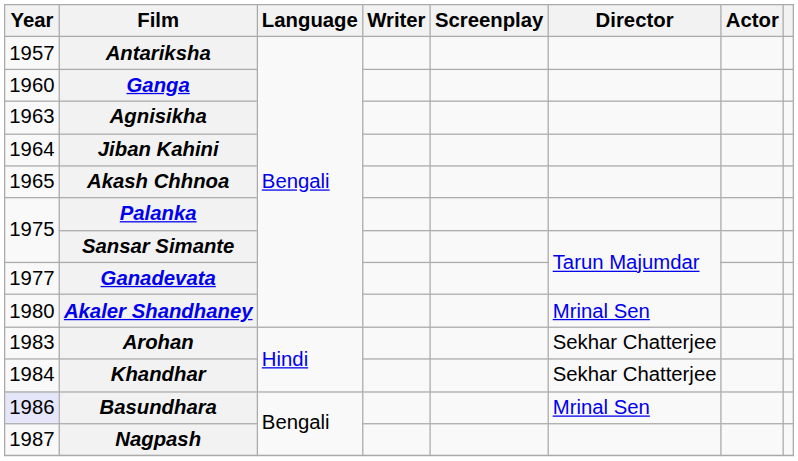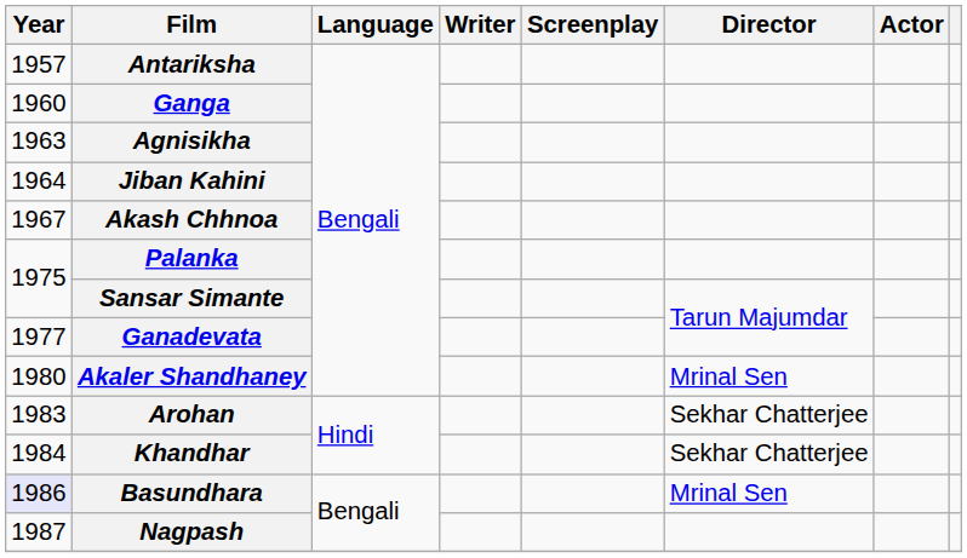 <table class="wikitable">
 <tr>
 <th>Year</th>
 <th>Film</th>
 <th>Language</th>
 <th>Writer</th>
 <th>Screenplay</th>
 <th>Director</th>
 <th>Actor</th>
 <th></th>
 </tr>
 <tr>
 <td>1957</td>
 <th scope="row"><em>Antariksha</em></th>
 <td rowspan="9"><a href='#'>Bengali</a></td>
 <td></td>
 <td></td>
 <td></td>
 <td></td>
 <td></td>
 </tr>
 <tr>
 <td>1960</td>
 <th scope="row"><em><a href='#'>Ganga</a></em></th>
 <td></td>
 <td></td>
 <td></td>
 <td></td>
 <td></td>
 </tr>
 <tr>
 <td>1963</td>
 <th scope="row"><em>Agnisikha</em></th>
 <td></td>
 <td></td>
 <td></td>
 <td></td>
 <td></td>
 </tr>
 <tr>
 <td>1964</td>
 <th scope="row"><em>Jiban Kahini</em></th>
 <td></td>
 <td></td>
 <td></td>
 <td></td>
 <td></td>
 </tr>
 <tr>
-<td>1965</td>
+<td>1967</td>
 <th scope="row"><em>Akash Chhnoa</em></th>
 <td></td>
 <td></td>
 <td></td>
 <td></td>
 <td></td>
 </tr>
 <tr>
 <td rowspan="2">1975</td>
 <th scope="row"><em><a href='#'>Palanka</a></em></th>
 <td></td>
 <td></td>
 <td></td>
 <td></td>
 <td></td>
 </tr>
 <tr>
 <th scope="row"><em>Sansar Simante</em></th>
 <td></td>
 <td></td>
 <td rowspan="2"><a href='#'>Tarun Majumdar</a></td>
 <td></td>
 <td></td>
 </tr>
 <tr>
 <td>1977</td>
 <th scope="row"><em><a href='#'>Ganadevata</a></em></th>
 <td></td>
 <td></td>
 <td></td>
 <td></td>
 </tr>
 <tr>
 <td>1980</td>
 <th scope="row"><em><a href='#'>Akaler Shandhaney</a></em></th>
 <td></td>
 <td></td>
 <td><a href='#'>Mrinal Sen</a></td>
 <td></td>
 <td></td>
 </tr>
 <tr>
 <td>1983</td>
 <th scope="row"><em>Arohan</em></th>
 <td rowspan="2"><a href='#'>Hindi</a></td>
 <td></td>
 <td></td>
 <td>Sekhar Chatterjee</td>
 <td></td>
 <td></td>
 </tr>
 <tr>
 <td>1984</td>
 <th scope="row"><em>Khandhar</em></th>
 <td></td>
 <td></td>
 <td>Sekhar Chatterjee</td>
 <td></td>
 <td></td>
 </tr>
 <tr>
 <td style="background: lavender;">1986</td>
 <th scope="row"><em>Basundhara</em></th>
 <td rowspan="2">Bengali</td>
 <td></td>
 <td></td>
 <td><a href='#'>Mrinal Sen</a></td>
 <td></td>
 <td></td>
 </tr>
 <tr>
 <td>1987</td>
 <th scope="row"><em>Nagpash</em></th>
 <td></td>
 <td></td>
 <td></td>
 <td></td>
 <td></td>
 </tr>
 <tr>
 </tr>
 </table>
